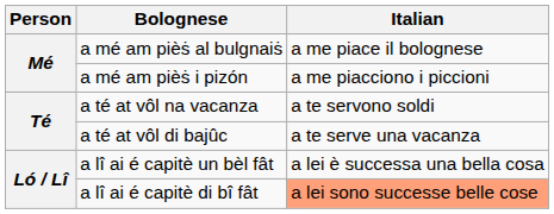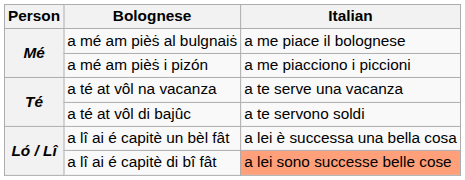 <table class="wikitable">
 <tr>
 <th>Person</th>
 <th>Bolognese</th>
 <th>Italian</th>
 </tr>
 <tr>
 <th rowspan="2"><em>Mé</em></th>
 <td>a mé am pièṡ al bulgnaiṡ</td>
 <td>a me piace il bolognese</td>
 </tr>
 <tr>
 <td>a mé am pièṡ i pizón</td>
 <td>a me piacciono i piccioni</td>
 </tr>
 <tr>
 <th rowspan="2"><em>Té</em></th>
 <td>a té at vôl na vacanza</td>
-<td>a te servono soldi</td>
+<td>a te serve una vacanza</td>
 </tr>
 <tr>
 <td>a té at vôl di bajûc</td>
-<td>a te serve una vacanza</td>
+<td>a te servono soldi</td>
 </tr>
 <tr>
 <th rowspan="2"><em>Ló / Lî</em></th>
 <td>a lî ai é capitè un bèl fât</td>
 <td>a lei è successa una bella cosa</td>
 </tr>
 <tr>
 <td>a lî ai é capitè di bî fât</td>
 <td style="background: lightsalmon;">a lei sono successe belle cose</td>
 </tr>
 </table>
